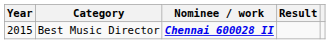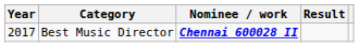 <table class="wikitable">
 <tr>
 <th>Year</th>
 <th>Category</th>
 <th>Nominee / work</th>
 <th>Result</th>
 <th></th>
 </tr>
 <tr>
-<td>2015</td>
+<td>2017</td>
 <td>Best Music Director</td>
 <td><strong><em><a href='#'>Chennai 600028 II</a></em></strong></td>
 <td></td>
 <td></td>
 </tr>
 </table>
